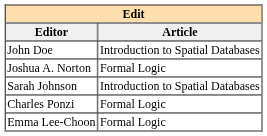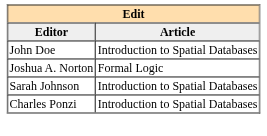 <table border="1" cellspacing="0" cellpadding="2" align="center">
 <tr>
 <th colspan="2" style="background:#ffdead;">Edit</th>
 </tr>
 <tr>
 <th style="background:#efefef;">Editor</th>
 <th style="background:#efefef;">Article</th>
 </tr>
 <tr>
 <td>John Doe</td>
 <td>Introduction to Spatial Databases</td>
 </tr>
 <tr>
 <td>Joshua A. Norton</td>
 <td>Formal Logic</td>
 </tr>
 <tr>
 <td>Sarah Johnson</td>
 <td>Introduction to Spatial Databases</td>
 </tr>
 <tr>
 <td>Charles Ponzi</td>
-<td>Formal Logic</td>
-</tr>
-<tr>
-<td>Emma Lee-Choon</td>
-<td>Formal Logic</td>
+<td>Introduction to Spatial Databases</td>
 </tr>
 </table>
